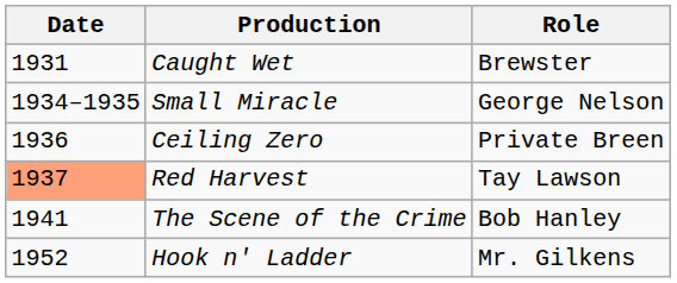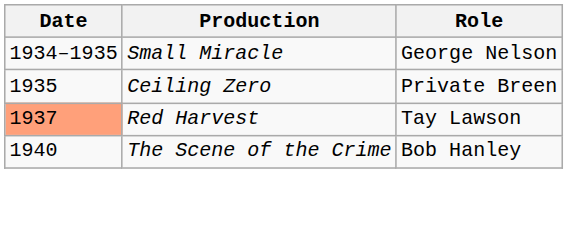 <table class="wikitable sortable">
 <tr>
 <th>Date</th>
 <th>Production</th>
 <th>Role</th>
 </tr>
 <tr>
-<td>1931</td>
-<td><em>Caught Wet</em></td>
-<td>Brewster</td>
-</tr>
-<tr>
 <td>1934–1935</td>
 <td><em>Small Miracle</em></td>
 <td>George Nelson</td>
 </tr>
 <tr>
-<td>1936</td>
+<td>1935</td>
 <td><em>Ceiling Zero</em></td>
 <td>Private Breen</td>
 </tr>
 <tr>
 <td style="background: lightsalmon;">1937</td>
 <td><em>Red Harvest</em></td>
 <td>Tay Lawson</td>
 </tr>
 <tr>
-<td>1941</td>
+<td>1940</td>
 <td><em>The Scene of the Crime</em></td>
 <td>Bob Hanley</td>
 </tr>
-<tr>
-<td>1952</td>
-<td><em>Hook n' Ladder</em></td>
-<td>Mr. Gilkens</td>
-</tr>
 </table>
